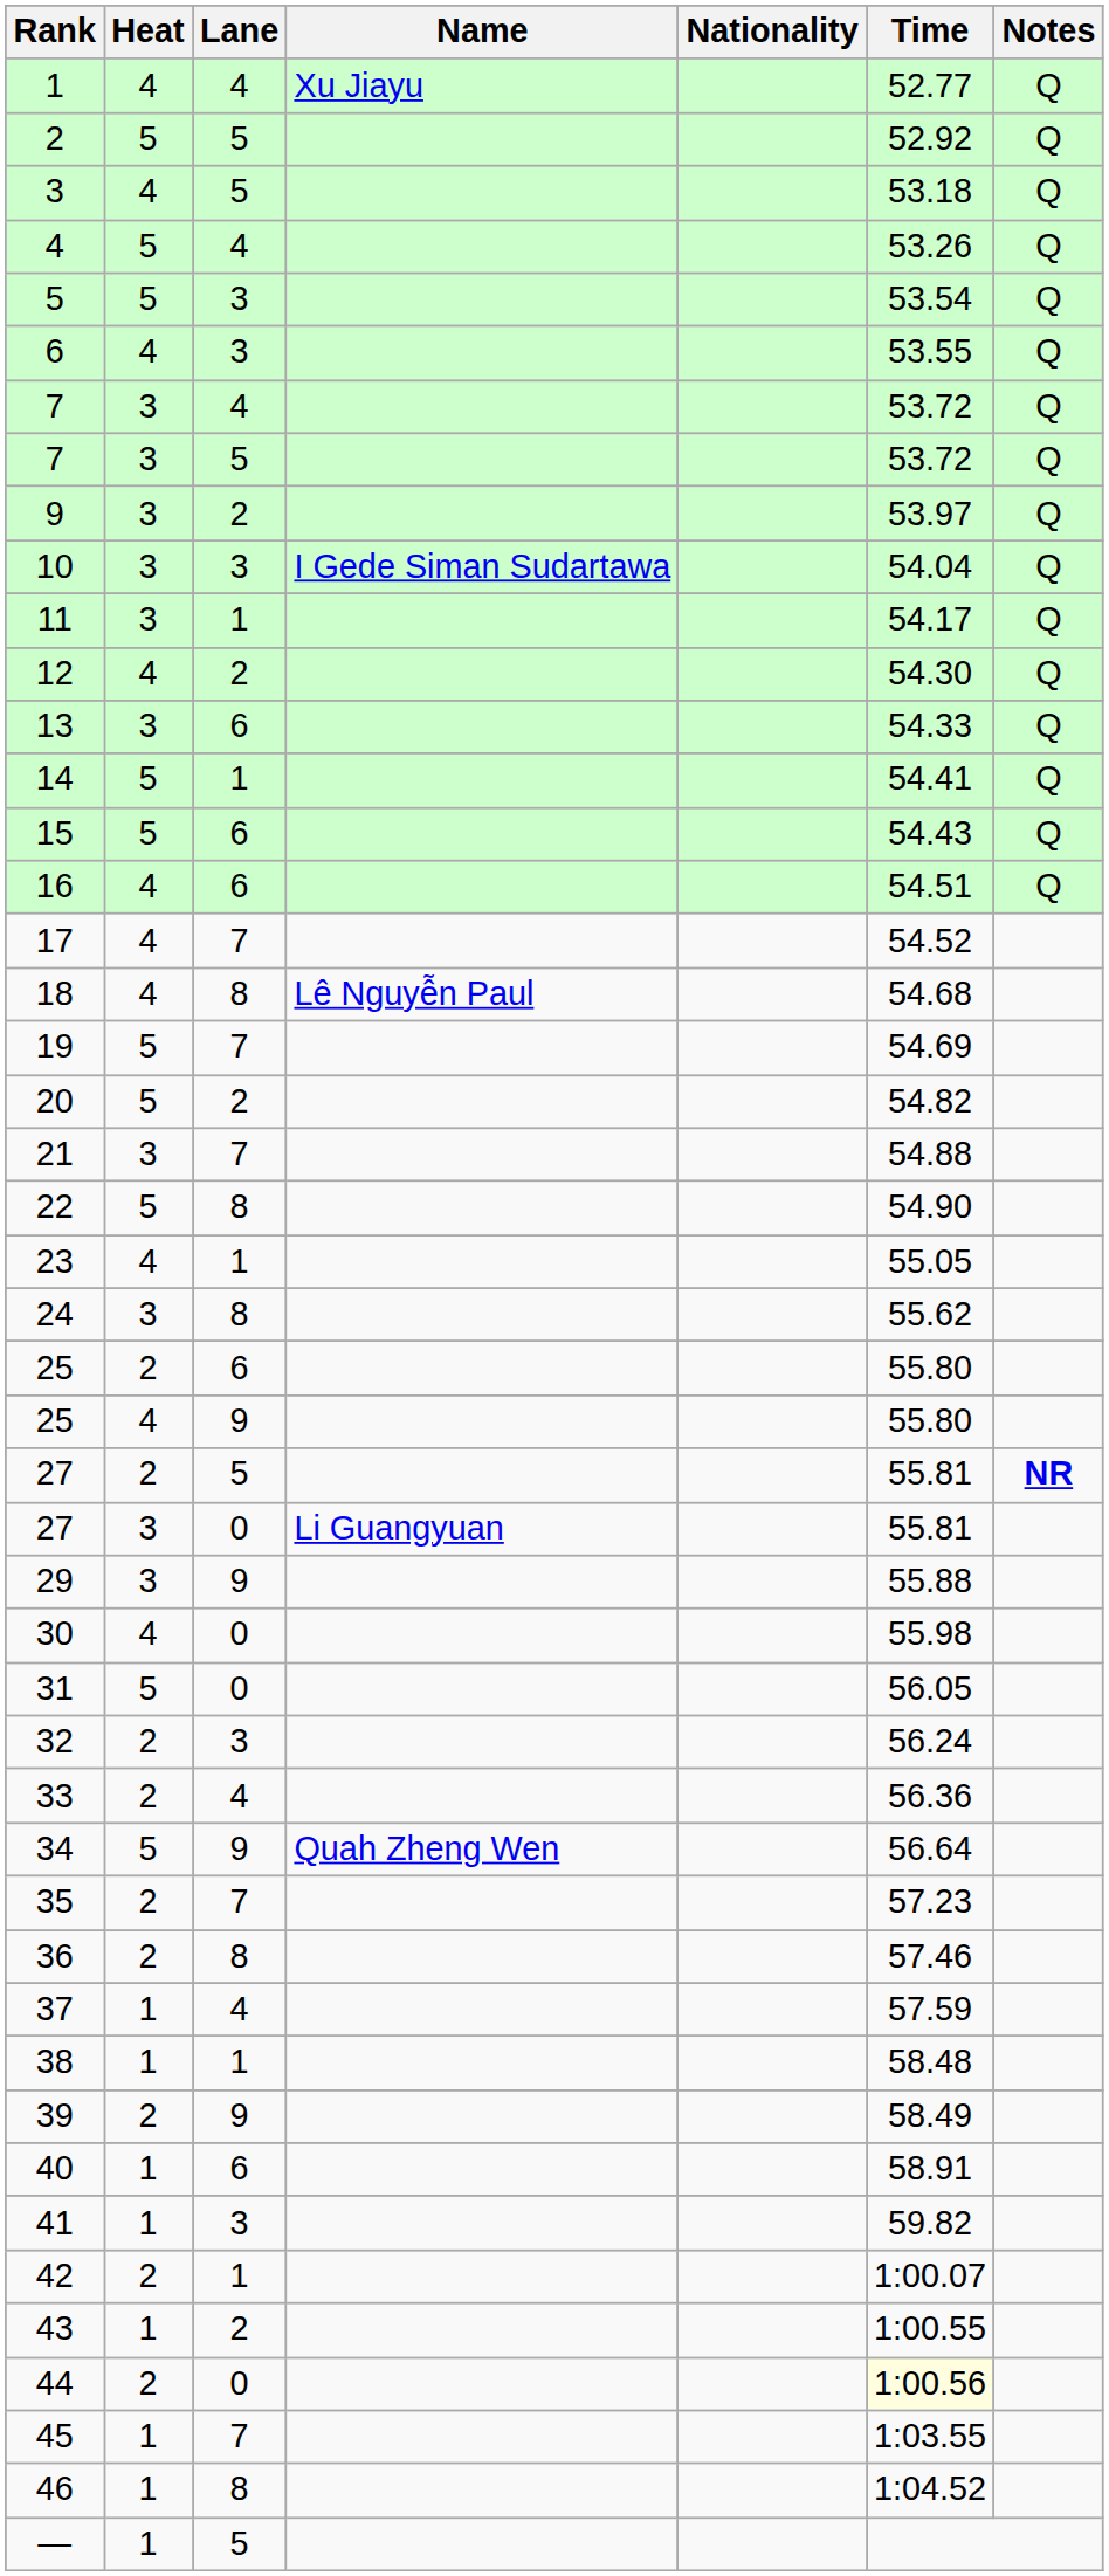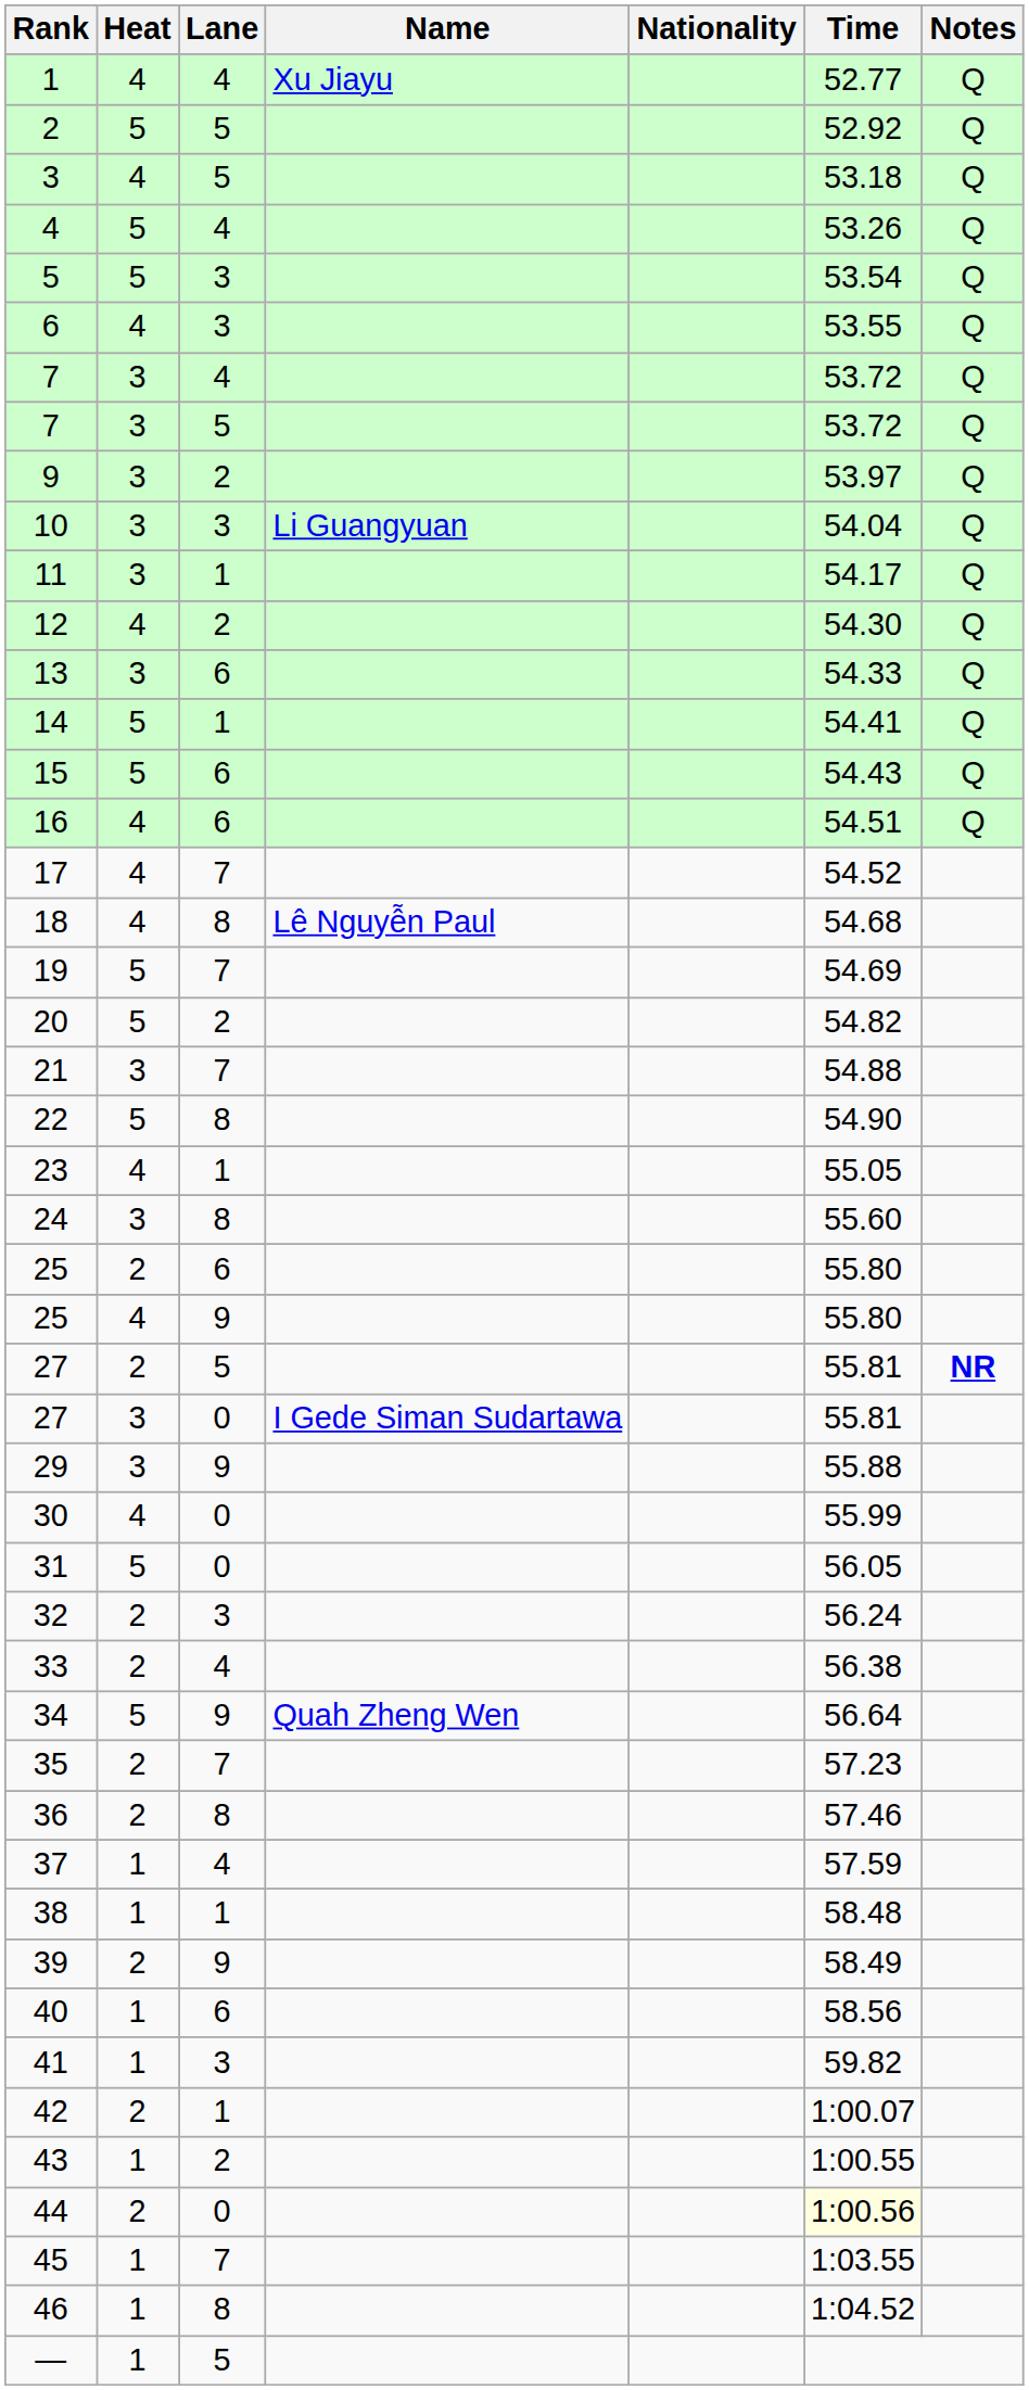 <table class="wikitable sortable" style="text-align:center">
 <tr>
 <th>Rank</th>
 <th>Heat</th>
 <th>Lane</th>
 <th>Name</th>
 <th>Nationality</th>
 <th>Time</th>
 <th>Notes</th>
 </tr>
 <tr bgcolor=ccffcc>
 <td>1</td>
 <td>4</td>
 <td>4</td>
 <td align=left><a href='#'>Xu Jiayu</a></td>
 <td align=left></td>
 <td>52.77</td>
 <td>Q</td>
 </tr>
 <tr bgcolor=ccffcc>
 <td>2</td>
 <td>5</td>
 <td>5</td>
 <td align=left></td>
 <td align=left></td>
 <td>52.92</td>
 <td>Q</td>
 </tr>
 <tr bgcolor=ccffcc>
 <td>3</td>
 <td>4</td>
 <td>5</td>
 <td align=left></td>
 <td align=left></td>
 <td>53.18</td>
 <td>Q</td>
 </tr>
 <tr bgcolor=ccffcc>
 <td>4</td>
 <td>5</td>
 <td>4</td>
 <td align=left></td>
 <td align=left></td>
 <td>53.26</td>
 <td>Q</td>
 </tr>
 <tr bgcolor=ccffcc>
 <td>5</td>
 <td>5</td>
 <td>3</td>
 <td align=left></td>
 <td align=left></td>
 <td>53.54</td>
 <td>Q</td>
 </tr>
 <tr bgcolor=ccffcc>
 <td>6</td>
 <td>4</td>
 <td>3</td>
 <td align=left></td>
 <td align=left></td>
 <td>53.55</td>
 <td>Q</td>
 </tr>
 <tr bgcolor=ccffcc>
 <td>7</td>
 <td>3</td>
 <td>4</td>
 <td align=left></td>
 <td align=left></td>
 <td>53.72</td>
 <td>Q</td>
 </tr>
 <tr bgcolor=ccffcc>
 <td>7</td>
 <td>3</td>
 <td>5</td>
 <td align=left></td>
 <td align=left></td>
 <td>53.72</td>
 <td>Q</td>
 </tr>
 <tr bgcolor=ccffcc>
 <td>9</td>
 <td>3</td>
 <td>2</td>
 <td align=left></td>
 <td align=left></td>
 <td>53.97</td>
 <td>Q</td>
 </tr>
 <tr bgcolor=ccffcc>
 <td>10</td>
 <td>3</td>
 <td>3</td>
-<td align=left><a href='#'>I Gede Siman Sudartawa</a></td>
+<td align=left><a href='#'>Li Guangyuan</a></td>
 <td align=left></td>
 <td>54.04</td>
 <td>Q</td>
 </tr>
 <tr bgcolor=ccffcc>
 <td>11</td>
 <td>3</td>
 <td>1</td>
 <td align=left></td>
 <td align=left></td>
 <td>54.17</td>
 <td>Q</td>
 </tr>
 <tr bgcolor=ccffcc>
 <td>12</td>
 <td>4</td>
 <td>2</td>
 <td align=left></td>
 <td align=left></td>
 <td>54.30</td>
 <td>Q</td>
 </tr>
 <tr bgcolor=ccffcc>
 <td>13</td>
 <td>3</td>
 <td>6</td>
 <td align=left></td>
 <td align=left></td>
 <td>54.33</td>
 <td>Q</td>
 </tr>
 <tr bgcolor=ccffcc>
 <td>14</td>
 <td>5</td>
 <td>1</td>
 <td align=left></td>
 <td align=left></td>
 <td>54.41</td>
 <td>Q</td>
 </tr>
 <tr bgcolor=ccffcc>
 <td>15</td>
 <td>5</td>
 <td>6</td>
 <td align=left></td>
 <td align=left></td>
 <td>54.43</td>
 <td>Q</td>
 </tr>
 <tr bgcolor=ccffcc>
 <td>16</td>
 <td>4</td>
 <td>6</td>
 <td align=left></td>
 <td align=left></td>
 <td>54.51</td>
 <td>Q</td>
 </tr>
 <tr>
 <td>17</td>
 <td>4</td>
 <td>7</td>
 <td align=left></td>
 <td align=left></td>
 <td>54.52</td>
 <td></td>
 </tr>
 <tr>
 <td>18</td>
 <td>4</td>
 <td>8</td>
 <td align=left><a href='#'>Lê Nguyễn Paul</a></td>
 <td align=left></td>
 <td>54.68</td>
 <td></td>
 </tr>
 <tr>
 <td>19</td>
 <td>5</td>
 <td>7</td>
 <td align=left></td>
 <td align=left></td>
 <td>54.69</td>
 <td></td>
 </tr>
 <tr>
 <td>20</td>
 <td>5</td>
 <td>2</td>
 <td align=left></td>
 <td align=left></td>
 <td>54.82</td>
 <td></td>
 </tr>
 <tr>
 <td>21</td>
 <td>3</td>
 <td>7</td>
 <td align=left></td>
 <td align=left></td>
 <td>54.88</td>
 <td></td>
 </tr>
 <tr>
 <td>22</td>
 <td>5</td>
 <td>8</td>
 <td align=left></td>
 <td align=left></td>
 <td>54.90</td>
 <td></td>
 </tr>
 <tr>
 <td>23</td>
 <td>4</td>
 <td>1</td>
 <td align=left></td>
 <td align=left></td>
 <td>55.05</td>
 <td></td>
 </tr>
 <tr>
 <td>24</td>
 <td>3</td>
 <td>8</td>
 <td align=left></td>
 <td align=left></td>
-<td>55.62</td>
+<td>55.60</td>
 <td></td>
 </tr>
 <tr>
 <td>25</td>
 <td>2</td>
 <td>6</td>
 <td align=left></td>
 <td align=left></td>
 <td>55.80</td>
 <td></td>
 </tr>
 <tr>
 <td>25</td>
 <td>4</td>
 <td>9</td>
 <td align=left></td>
 <td align=left></td>
 <td>55.80</td>
 <td></td>
 </tr>
 <tr>
 <td>27</td>
 <td>2</td>
 <td>5</td>
 <td align=left></td>
 <td align=left></td>
 <td>55.81</td>
 <td><strong><a href='#'>NR</a></strong></td>
 </tr>
 <tr>
 <td>27</td>
 <td>3</td>
 <td>0</td>
-<td align=left><a href='#'>Li Guangyuan</a></td>
+<td align=left><a href='#'>I Gede Siman Sudartawa</a></td>
 <td align=left></td>
 <td>55.81</td>
 <td></td>
 </tr>
 <tr>
 <td>29</td>
 <td>3</td>
 <td>9</td>
 <td align=left></td>
 <td align=left></td>
 <td>55.88</td>
 <td></td>
 </tr>
 <tr>
 <td>30</td>
 <td>4</td>
 <td>0</td>
 <td align=left></td>
 <td align=left></td>
-<td>55.98</td>
+<td>55.99</td>
 <td></td>
 </tr>
 <tr>
 <td>31</td>
 <td>5</td>
 <td>0</td>
 <td align=left></td>
 <td align=left></td>
 <td>56.05</td>
 <td></td>
 </tr>
 <tr>
 <td>32</td>
 <td>2</td>
 <td>3</td>
 <td align=left></td>
 <td align=left></td>
 <td>56.24</td>
 <td></td>
 </tr>
 <tr>
 <td>33</td>
 <td>2</td>
 <td>4</td>
 <td align=left></td>
 <td align=left></td>
-<td>56.36</td>
+<td>56.38</td>
 <td></td>
 </tr>
 <tr>
 <td>34</td>
 <td>5</td>
 <td>9</td>
 <td align=left><a href='#'>Quah Zheng Wen</a></td>
 <td align=left></td>
 <td>56.64</td>
 <td></td>
 </tr>
 <tr>
 <td>35</td>
 <td>2</td>
 <td>7</td>
 <td align=left></td>
 <td align=left></td>
 <td>57.23</td>
 <td></td>
 </tr>
 <tr>
 <td>36</td>
 <td>2</td>
 <td>8</td>
 <td align=left></td>
 <td align=left></td>
 <td>57.46</td>
 <td></td>
 </tr>
 <tr>
 <td>37</td>
 <td>1</td>
 <td>4</td>
 <td align=left></td>
 <td align=left></td>
 <td>57.59</td>
 <td></td>
 </tr>
 <tr>
 <td>38</td>
 <td>1</td>
 <td>1</td>
 <td align=left></td>
 <td align=left></td>
 <td>58.48</td>
 <td></td>
 </tr>
 <tr>
 <td>39</td>
 <td>2</td>
 <td>9</td>
 <td align=left></td>
 <td align=left></td>
 <td>58.49</td>
 <td></td>
 </tr>
 <tr>
 <td>40</td>
 <td>1</td>
 <td>6</td>
 <td align=left></td>
 <td align=left></td>
-<td>58.91</td>
+<td>58.56</td>
 <td></td>
 </tr>
 <tr>
 <td>41</td>
 <td>1</td>
 <td>3</td>
 <td align=left></td>
 <td align=left></td>
 <td>59.82</td>
 <td></td>
 </tr>
 <tr>
 <td>42</td>
 <td>2</td>
 <td>1</td>
 <td align=left></td>
 <td align=left></td>
 <td>1:00.07</td>
 <td></td>
 </tr>
 <tr>
 <td>43</td>
 <td>1</td>
 <td>2</td>
 <td align=left></td>
 <td align=left></td>
 <td>1:00.55</td>
 <td></td>
 </tr>
 <tr>
 <td>44</td>
 <td>2</td>
 <td>0</td>
 <td align=left></td>
 <td align=left></td>
 <td style="background: lightyellow;">1:00.56</td>
 <td></td>
 </tr>
 <tr>
 <td>45</td>
 <td>1</td>
 <td>7</td>
 <td align=left></td>
 <td align=left></td>
 <td>1:03.55</td>
 <td></td>
 </tr>
 <tr>
 <td>46</td>
 <td>1</td>
 <td>8</td>
 <td align=left></td>
 <td align=left></td>
 <td>1:04.52</td>
 <td></td>
 </tr>
 <tr>
 <td>—</td>
 <td>1</td>
 <td>5</td>
 <td align=left></td>
 <td align=left></td>
 <td colspan=2></td>
 </tr>
 </table>
